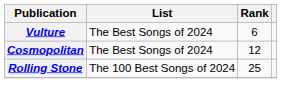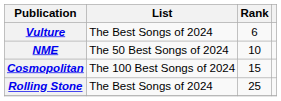 <table class="wikitable sortable plainrowheaders">
 <tr>
 <th scope="col">Publication</th>
 <th scope="col">List</th>
 <th scope="col">Rank</th>
 <th scope="col"></th>
 </tr>
 <tr>
 <th scope="row"><em><a href='#'>Vulture</a></em></th>
 <td>The Best Songs of 2024</td>
 <td style="text-align: center;">6</td>
 <td style="text-align: center;"></td>
 </tr>
 <tr>
+<th scope="row"><em><a href='#'>NME</a></em></th>
+<td>The 50 Best Songs of 2024</td>
+<td style="text-align: center;">10</td>
+<td style="text-align: center;"></td>
+</tr>
+<tr>
 <th scope="row"><em><a href='#'>Cosmopolitan</a></em></th>
-<td>The Best Songs of 2024</td>
-<td style="text-align: center;">12</td>
+<td>The 100 Best Songs of 2024</td>
+<td style="text-align: center;">15</td>
 <td style="text-align: center;"></td>
 </tr>
 <tr>
 <th scope="row"><em><a href='#'>Rolling Stone</a></em></th>
-<td>The 100 Best Songs of 2024</td>
+<td>The Best Songs of 2024</td>
 <td style="text-align: center;">25</td>
 <td style="text-align: center;"></td>
 </tr>
 <tr>
 </tr>
 </table>
